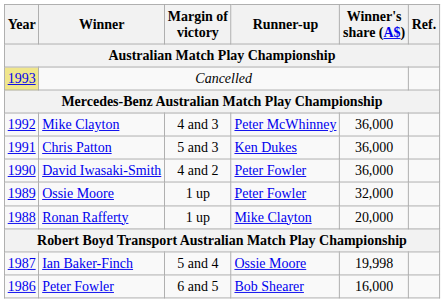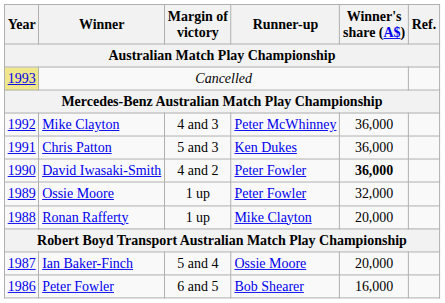 <table class=wikitable style="font-size:95%">
 <tr>
 <th>Year</th>
 <th>Winner</th>
 <th>Margin of<br>victory</th>
 <th>Runner-up</th>
 <th>Winner's<br>share (<a href='#'>A$</a>)</th>
 <th>Ref.</th>
 </tr>
 <tr>
 <th colspan=7>Australian Match Play Championship</th>
 </tr>
 <tr>
 <td style="background: khaki;"><a href='#'>1993</a></td>
 <td colspan=4 align=center><em>Cancelled</em></td>
 <td></td>
 </tr>
 <tr>
 <th colspan=7>Mercedes-Benz Australian Match Play Championship</th>
 </tr>
 <tr>
 <td><a href='#'>1992</a></td>
 <td> <a href='#'>Mike Clayton</a></td>
 <td align=center>4 and 3</td>
 <td> <a href='#'>Peter McWhinney</a></td>
 <td align=center>36,000</td>
 <td></td>
 </tr>
 <tr>
 <td><a href='#'>1991</a></td>
 <td> <a href='#'>Chris Patton</a></td>
 <td align=center>5 and 3</td>
 <td> <a href='#'>Ken Dukes</a></td>
 <td align=center>36,000</td>
 <td></td>
 </tr>
 <tr>
 <td><a href='#'>1990</a></td>
 <td> <a href='#'>David Iwasaki-Smith</a></td>
 <td align=center>4 and 2</td>
 <td> <a href='#'>Peter Fowler</a></td>
-<td align=center>36,000</td>
+<td align=center><strong>36,000</strong></td>
 <td></td>
 </tr>
 <tr>
 <td><a href='#'>1989</a></td>
 <td> <a href='#'>Ossie Moore</a></td>
 <td align=center>1 up</td>
 <td> <a href='#'>Peter Fowler</a></td>
 <td align=center>32,000</td>
 <td></td>
 </tr>
 <tr>
 <td><a href='#'>1988</a></td>
 <td> <a href='#'>Ronan Rafferty</a></td>
 <td align=center>1 up</td>
 <td> <a href='#'>Mike Clayton</a></td>
 <td align=center>20,000</td>
 <td></td>
 </tr>
 <tr>
 <th colspan=7>Robert Boyd Transport Australian Match Play Championship</th>
 </tr>
 <tr>
 <td><a href='#'>1987</a></td>
 <td> <a href='#'>Ian Baker-Finch</a></td>
 <td align=center>5 and 4</td>
 <td> <a href='#'>Ossie Moore</a></td>
-<td align=center>19,998</td>
+<td align=center>20,000</td>
 <td></td>
 </tr>
 <tr>
 <td><a href='#'>1986</a></td>
 <td> <a href='#'>Peter Fowler</a></td>
 <td align=center>6 and 5</td>
 <td> <a href='#'>Bob Shearer</a></td>
 <td align=center>16,000</td>
 <td></td>
 </tr>
 </table>
